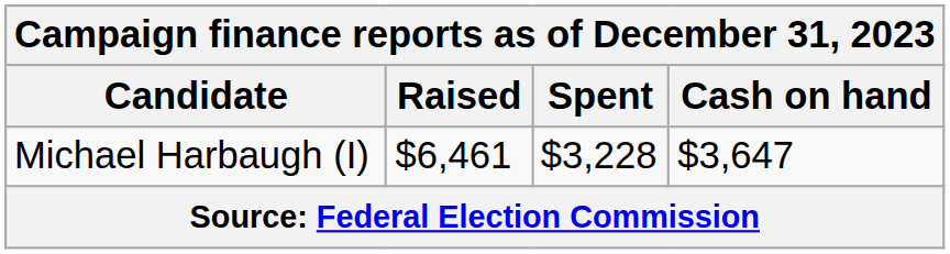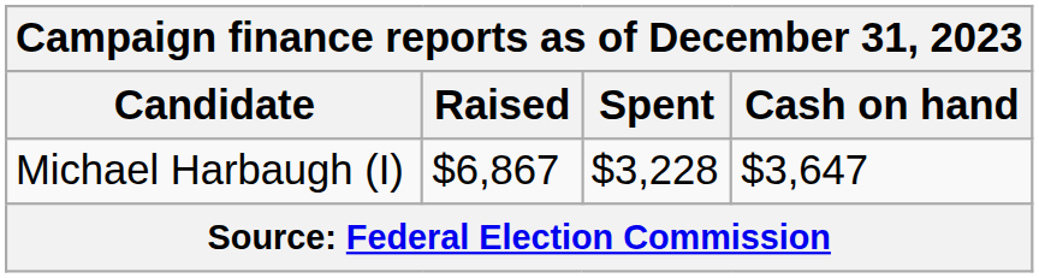 <table class="wikitable sortable">
 <tr>
 <th colspan=4>Campaign finance reports as of December 31, 2023</th>
 </tr>
 <tr style="text-align:center;">
 <th>Candidate</th>
 <th>Raised</th>
 <th>Spent</th>
 <th>Cash on hand</th>
 </tr>
 <tr>
 <td>Michael Harbaugh (I)</td>
-<td>$6,461</td>
+<td>$6,867</td>
 <td>$3,228</td>
 <td>$3,647</td>
 </tr>
 <tr>
 <th colspan="4"><small>Source: <a href='#'>Federal Election Commission</a></small></th>
 </tr>
 </table>
